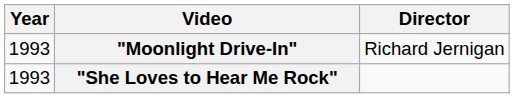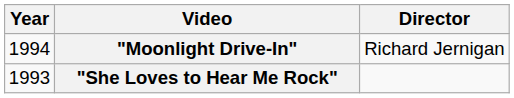 <table class="wikitable plainrowheaders">
 <tr>
 <th>Year</th>
 <th style="width:16em;">Video</th>
 <th>Director</th>
 </tr>
 <tr>
-<td>1993</td>
+<td>1994</td>
 <th scope="row">"Moonlight Drive-In"</th>
 <td>Richard Jernigan</td>
 </tr>
 <tr>
 <td>1993</td>
 <th scope="row">"She Loves to Hear Me Rock"</th>
 <td></td>
 </tr>
 </table>
